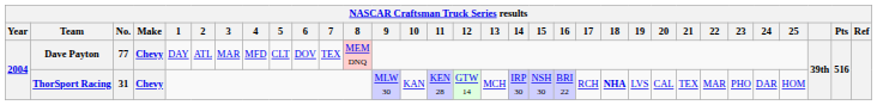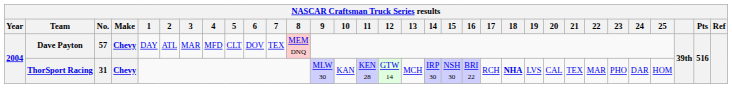 <table class="wikitable" style="text-align:center; font-size:75%">
 <tr>
 <th colspan=45><a href='#'>NASCAR Craftsman Truck Series</a> results</th>
 </tr>
 <tr>
 <th>Year</th>
 <th>Team</th>
 <th>No.</th>
 <th>Make</th>
 <th>1</th>
 <th>2</th>
 <th>3</th>
 <th>4</th>
 <th>5</th>
 <th>6</th>
 <th>7</th>
 <th>8</th>
 <th>9</th>
 <th>10</th>
 <th>11</th>
 <th>12</th>
 <th>13</th>
 <th>14</th>
 <th>15</th>
 <th>16</th>
 <th>17</th>
 <th>18</th>
 <th>19</th>
 <th>20</th>
 <th>21</th>
 <th>22</th>
 <th>23</th>
 <th>24</th>
 <th>25</th>
 <th></th>
 <th>Pts</th>
 <th>Ref</th>
 </tr>
 <tr>
 <th rowspan=2><a href='#'>2004</a></th>
 <th>Dave Payton</th>
-<th>77</th>
+<th>57</th>
 <th><a href='#'>Chevy</a></th>
 <td><a href='#'>DAY</a></td>
 <td><a href='#'>ATL</a></td>
 <td><a href='#'>MAR</a></td>
 <td><a href='#'>MFD</a></td>
 <td><a href='#'>CLT</a></td>
 <td><a href='#'>DOV</a></td>
 <td><a href='#'>TEX</a></td>
 <td style="background:#FFCFCF;"><a href='#'>MEM</a><br><small>DNQ</small></td>
 <td colspan=17></td>
 <th rowspan=2>39th</th>
 <th rowspan=2>516</th>
 <th rowspan=2></th>
 </tr>
 <tr>
 <th><a href='#'>ThorSport Racing</a></th>
 <th>31</th>
 <th><a href='#'>Chevy</a></th>
 <td colspan=8></td>
 <td style="background:#CFCFFF;"><a href='#'>MLW</a><br><small>30</small></td>
 <td><a href='#'>KAN</a></td>
 <td style="background:#CFCFFF;"><a href='#'>KEN</a><br><small>28</small></td>
 <td style="background:#DFFFDF;"><a href='#'>GTW</a><br><small>14</small></td>
 <td><a href='#'>MCH</a></td>
 <td style="background:#CFCFFF;"><a href='#'>IRP</a><br><small>30</small></td>
 <td style="background:#CFCFFF;"><a href='#'>NSH</a><br><small>30</small></td>
 <td style="background:#CFCFFF;"><a href='#'>BRI</a><br><small>22</small></td>
 <td><a href='#'>RCH</a></td>
 <td><strong><a href='#'>NHA</a></strong></td>
 <td><a href='#'>LVS</a></td>
 <td><a href='#'>CAL</a></td>
 <td><a href='#'>TEX</a></td>
 <td><a href='#'>MAR</a></td>
 <td><a href='#'>PHO</a></td>
 <td><a href='#'>DAR</a></td>
 <td><a href='#'>HOM</a></td>
 </tr>
 </table>
